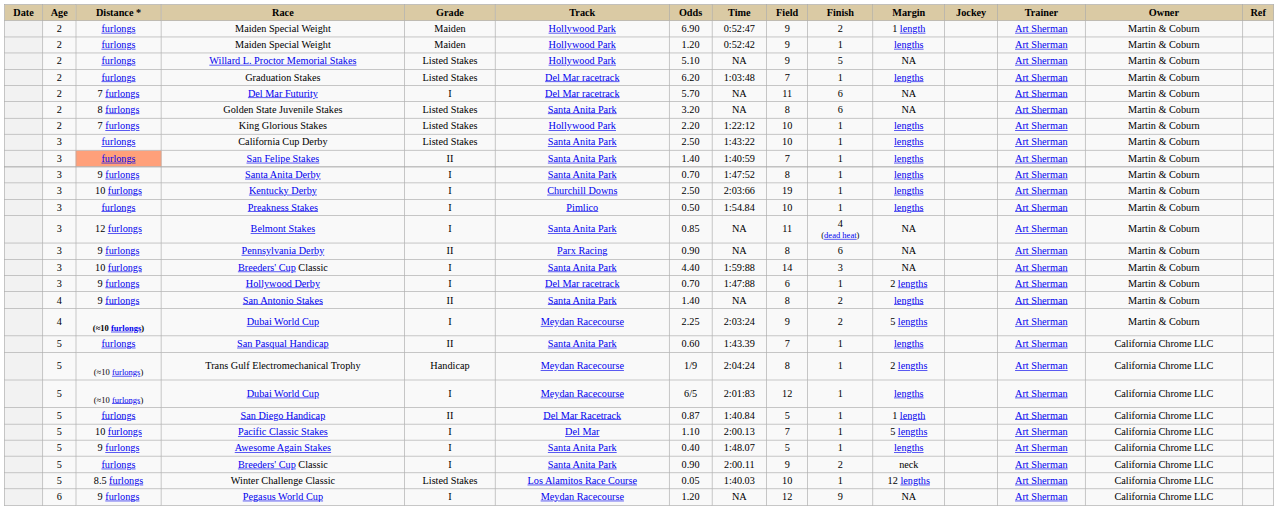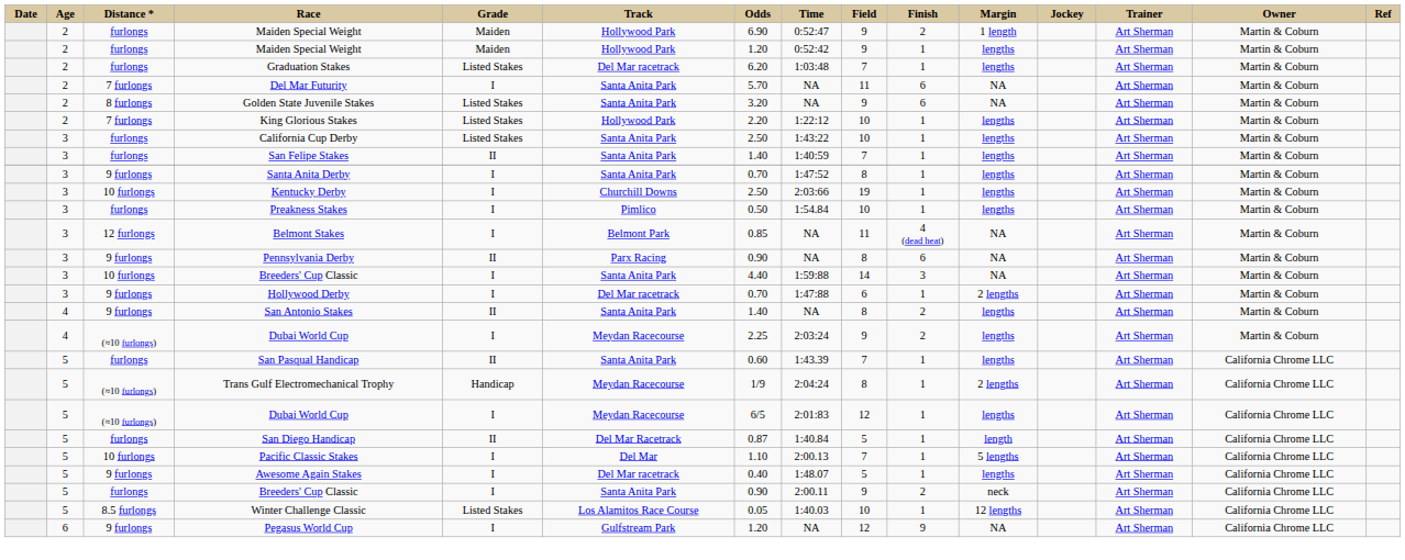 <table class = "wikitable sortable" style="text-align:center; width:100%">
 <tr>
 <th scope="col" style="background:#dacaa4;">Date</th>
 <th scope="col" class="unsortable" style="background:#dacaa4; text-align:center;">Age</th>
 <th scope="col" style="background:#dacaa4;">Distance *</th>
 <th scope="col" style="background:#dacaa4;">Race</th>
 <th scope="col" style="background:#dacaa4;">Grade</th>
 <th scope="col" style="background:#dacaa4;">Track</th>
 <th scope="col" style="background:#dacaa4;">Odds</th>
 <th scope="col" style="background:#dacaa4;">Time</th>
 <th scope="col" style="background:#dacaa4;">Field</th>
 <th scope="col" style="background:#dacaa4;">Finish</th>
 <th scope="col" style="background:#dacaa4;">Margin</th>
 <th scope="col" style="background:#dacaa4;">Jockey</th>
 <th scope="col" style="background:#dacaa4;">Trainer</th>
 <th scope="col" style="background:#dacaa4;">Owner</th>
 <th scope="col" class="unsortable" style="background:#dacaa4;">Ref</th>
 </tr>
 <tr>
 <th scope="row" style="font-weight:normal;"></th>
 <td>2</td>
 <td>  <a href='#'>furlongs</a></td>
 <td>Maiden Special Weight</td>
 <td>Maiden</td>
 <td><a href='#'>Hollywood Park</a></td>
 <td>6.90</td>
 <td>0:52:47</td>
 <td>9</td>
 <td>2</td>
 <td>1 <a href='#'>length</a></td>
 <td></td>
 <td><a href='#'>Art Sherman</a></td>
 <td>Martin & Coburn</td>
 <td></td>
 </tr>
 <tr>
 <th scope="row" style="font-weight:normal;"></th>
 <td>2</td>
 <td> <a href='#'>furlongs</a></td>
 <td>Maiden Special Weight</td>
 <td>Maiden</td>
 <td><a href='#'>Hollywood Park</a></td>
 <td>1.20</td>
 <td>0:52:42</td>
 <td>9</td>
 <td>1</td>
 <td> <a href='#'>lengths</a></td>
 <td></td>
 <td><a href='#'>Art Sherman</a></td>
 <td>Martin & Coburn</td>
 <td></td>
 </tr>
 <tr>
 <th scope="row" style="font-weight:normal;"></th>
 <td>2</td>
 <td> <a href='#'>furlongs</a></td>
-<td><a href='#'>Willard L. Proctor Memorial Stakes</a></td>
-<td>Listed Stakes</td>
-<td><a href='#'>Hollywood Park</a></td>
-<td>5.10</td>
-<td>NA</td>
-<td>9</td>
-<td>5</td>
-<td>NA</td>
-<td></td>
-<td><a href='#'>Art Sherman</a></td>
-<td>Martin & Coburn</td>
-<td></td>
-</tr>
-<tr>
-<th scope="row" style="font-weight:normal;"></th>
-<td>2</td>
-<td> <a href='#'>furlongs</a></td>
 <td>Graduation Stakes</td>
 <td>Listed Stakes</td>
 <td><a href='#'>Del Mar racetrack</a></td>
 <td>6.20</td>
 <td>1:03:48</td>
 <td>7</td>
 <td>1</td>
 <td> <a href='#'>lengths</a></td>
 <td></td>
 <td><a href='#'>Art Sherman</a></td>
 <td>Martin & Coburn</td>
 <td></td>
 </tr>
 <tr>
 <th scope="row" style="font-weight:normal;"></th>
 <td>2</td>
 <td>7 <a href='#'>furlongs</a></td>
 <td><a href='#'>Del Mar Futurity</a></td>
 <td>I</td>
-<td><a href='#'>Del Mar racetrack</a></td>
+<td><a href='#'>Santa Anita Park</a></td>
 <td>5.70</td>
 <td>NA</td>
 <td>11</td>
 <td>6</td>
 <td>NA</td>
 <td></td>
 <td><a href='#'>Art Sherman</a></td>
 <td>Martin & Coburn</td>
 <td></td>
 </tr>
 <tr>
 <th scope="row" style="font-weight:normal;"></th>
 <td>2</td>
 <td>8 <a href='#'>furlongs</a></td>
 <td>Golden State Juvenile Stakes</td>
 <td>Listed Stakes</td>
 <td><a href='#'>Santa Anita Park</a></td>
 <td>3.20</td>
 <td>NA</td>
-<td>8</td>
+<td>9</td>
 <td>6</td>
 <td>NA</td>
 <td></td>
 <td><a href='#'>Art Sherman</a></td>
 <td>Martin & Coburn</td>
 <td></td>
 </tr>
 <tr>
 <th scope="row" style="font-weight:normal;"></th>
 <td>2</td>
 <td>7 <a href='#'>furlongs</a></td>
 <td>King Glorious Stakes</td>
 <td>Listed Stakes</td>
 <td><a href='#'>Hollywood Park</a></td>
 <td>2.20</td>
 <td>1:22:12</td>
 <td>10</td>
 <td>1</td>
 <td> <a href='#'>lengths</a></td>
 <td></td>
 <td><a href='#'>Art Sherman</a></td>
 <td>Martin & Coburn</td>
 <td></td>
 </tr>
 <tr>
 <th scope="row" style="font-weight:normal;"></th>
 <td>3</td>
 <td> <a href='#'>furlongs</a></td>
 <td>California Cup Derby</td>
 <td>Listed Stakes</td>
 <td><a href='#'>Santa Anita Park</a></td>
 <td>2.50</td>
 <td>1:43:22</td>
 <td>10</td>
 <td>1</td>
 <td> <a href='#'>lengths</a></td>
 <td></td>
 <td><a href='#'>Art Sherman</a></td>
 <td>Martin & Coburn</td>
 <td></td>
 </tr>
 <tr>
 <th scope="row" style="font-weight:normal;"></th>
 <td>3</td>
-<td style="background: lightsalmon;"> <a href='#'>furlongs</a></td>
+<td> <a href='#'>furlongs</a></td>
 <td><a href='#'>San Felipe Stakes</a></td>
 <td>II</td>
 <td><a href='#'>Santa Anita Park</a></td>
 <td>1.40</td>
 <td>1:40:59</td>
 <td>7</td>
 <td>1</td>
 <td> <a href='#'>lengths</a></td>
 <td></td>
 <td><a href='#'>Art Sherman</a></td>
 <td>Martin & Coburn</td>
 <td></td>
 </tr>
 <tr>
 </tr>
 <tr>
 <th scope="row" style="font-weight:normal;"></th>
 <td>3</td>
 <td>9 <a href='#'>furlongs</a></td>
 <td><a href='#'>Santa Anita Derby</a></td>
 <td>I</td>
 <td><a href='#'>Santa Anita Park</a></td>
 <td>0.70</td>
 <td>1:47:52</td>
 <td>8</td>
 <td>1</td>
 <td> <a href='#'>lengths</a></td>
 <td></td>
 <td><a href='#'>Art Sherman</a></td>
 <td>Martin & Coburn</td>
 <td></td>
 </tr>
 <tr>
 <th scope="row" style="font-weight:normal;"></th>
 <td>3</td>
 <td>10 <a href='#'>furlongs</a></td>
 <td><a href='#'>Kentucky Derby</a></td>
 <td>I</td>
 <td><a href='#'>Churchill Downs</a></td>
 <td>2.50</td>
 <td>2:03:66</td>
 <td>19</td>
 <td>1</td>
 <td> <a href='#'>lengths</a></td>
 <td></td>
 <td><a href='#'>Art Sherman</a></td>
 <td>Martin & Coburn</td>
 <td></td>
 </tr>
 <tr>
 <th scope="row" style="font-weight:normal;"></th>
 <td>3</td>
 <td> <a href='#'>furlongs</a></td>
 <td><a href='#'>Preakness Stakes</a></td>
 <td>I</td>
 <td><a href='#'>Pimlico</a></td>
 <td>0.50</td>
 <td>1:54.84</td>
 <td>10</td>
 <td>1</td>
 <td> <a href='#'>lengths</a></td>
 <td></td>
 <td><a href='#'>Art Sherman</a></td>
 <td>Martin & Coburn</td>
 <td></td>
 </tr>
 <tr>
 <th scope="row" style="font-weight:normal;"></th>
 <td>3</td>
 <td>12 <a href='#'>furlongs</a></td>
 <td><a href='#'>Belmont Stakes</a></td>
 <td>I</td>
-<td><a href='#'>Santa Anita Park</a></td>
+<td><a href='#'>Belmont Park</a></td>
 <td>0.85</td>
 <td>NA</td>
 <td>11</td>
 <td>4<br><small>(<a href='#'>dead heat</a>)</small></td>
 <td>NA</td>
 <td></td>
 <td><a href='#'>Art Sherman</a></td>
 <td>Martin & Coburn</td>
 <td></td>
 </tr>
 <tr>
 <th scope="row" style="font-weight:normal;"></th>
 <td>3</td>
 <td>9 <a href='#'>furlongs</a></td>
 <td><a href='#'>Pennsylvania Derby</a></td>
 <td>II</td>
 <td><a href='#'>Parx Racing</a></td>
 <td>0.90</td>
 <td>NA</td>
 <td>8</td>
 <td>6</td>
 <td>NA</td>
 <td></td>
 <td><a href='#'>Art Sherman</a></td>
 <td>Martin & Coburn</td>
 <td></td>
 </tr>
 <tr>
 <th scope="row" style="font-weight:normal;"></th>
 <td>3</td>
 <td>10 <a href='#'>furlongs</a></td>
 <td><a href='#'>Breeders' Cup</a> Classic</td>
 <td>I</td>
 <td><a href='#'>Santa Anita Park</a></td>
 <td>4.40</td>
 <td>1:59:88</td>
 <td>14</td>
 <td>3</td>
 <td>NA</td>
 <td></td>
 <td><a href='#'>Art Sherman</a></td>
 <td>Martin & Coburn</td>
 <td></td>
 </tr>
 <tr>
 <th scope="row" style="font-weight:normal;"></th>
 <td>3</td>
 <td>9 <a href='#'>furlongs</a></td>
 <td><a href='#'>Hollywood Derby</a></td>
 <td>I</td>
 <td><a href='#'>Del Mar racetrack</a></td>
 <td>0.70</td>
 <td>1:47:88</td>
 <td>6</td>
 <td>1</td>
 <td>2 <a href='#'>lengths</a></td>
 <td></td>
 <td><a href='#'>Art Sherman</a></td>
 <td>Martin & Coburn</td>
 <td></td>
 </tr>
 <tr>
 <th scope="row" style="font-weight:normal;"></th>
 <td>4</td>
 <td>9 <a href='#'>furlongs</a></td>
 <td><a href='#'>San Antonio Stakes</a></td>
 <td>II</td>
 <td><a href='#'>Santa Anita Park</a></td>
 <td>1.40</td>
 <td>NA</td>
 <td>8</td>
 <td>2</td>
 <td> <a href='#'>lengths</a></td>
 <td></td>
 <td><a href='#'>Art Sherman</a></td>
 <td>Martin & Coburn</td>
 <td></td>
 </tr>
 <tr>
 <th scope="row" style="font-weight:normal;"></th>
 <td>4</td>
-<td><strong><br><small>(≈10 <a href='#'>furlongs</a>)</small></strong></td>
+<td><br><small>(≈10 <a href='#'>furlongs</a>)</small></td>
 <td><a href='#'>Dubai World Cup</a></td>
 <td>I</td>
 <td><a href='#'>Meydan Racecourse</a></td>
 <td>2.25</td>
 <td>2:03:24</td>
 <td>9</td>
 <td>2</td>
-<td> 5 <a href='#'>lengths</a></td>
+<td> <a href='#'>lengths</a></td>
 <td></td>
 <td><a href='#'>Art Sherman</a></td>
 <td>Martin & Coburn</td>
 <td></td>
 </tr>
 <tr>
 <th scope="row" style="font-weight:normal;"></th>
 <td>5</td>
 <td> <a href='#'>furlongs</a></td>
 <td><a href='#'>San Pasqual Handicap</a></td>
 <td>II</td>
 <td><a href='#'>Santa Anita Park</a></td>
 <td>0.60</td>
 <td>1:43.39</td>
 <td>7</td>
 <td>1</td>
 <td> <a href='#'>lengths</a></td>
 <td></td>
 <td><a href='#'>Art Sherman</a></td>
 <td>California Chrome LLC</td>
 <td></td>
 </tr>
 <tr>
 <th scope="row" style="font-weight:normal;"></th>
 <td>5</td>
 <td><br><small>(≈10 <a href='#'>furlongs</a>)</small></td>
 <td>Trans Gulf Electromechanical Trophy</td>
 <td>Handicap</td>
 <td><a href='#'>Meydan Racecourse</a></td>
 <td>1/9</td>
 <td>2:04:24</td>
 <td>8</td>
 <td>1</td>
 <td>2 <a href='#'>lengths</a></td>
 <td></td>
 <td><a href='#'>Art Sherman</a></td>
 <td>California Chrome LLC</td>
 <td></td>
 </tr>
 <tr>
 <th scope="row" style="font-weight:normal;"></th>
 <td>5</td>
 <td><br><small>(≈10 <a href='#'>furlongs</a>)</small></td>
 <td><a href='#'>Dubai World Cup</a></td>
 <td>I</td>
 <td><a href='#'>Meydan Racecourse</a></td>
 <td>6/5</td>
 <td>2:01:83</td>
 <td>12</td>
 <td>1</td>
 <td> <a href='#'>lengths</a></td>
 <td></td>
 <td><a href='#'>Art Sherman</a></td>
 <td>California Chrome LLC</td>
 <td></td>
 </tr>
 <tr>
 <th scope="row" style="font-weight:normal;"></th>
 <td>5</td>
 <td> <a href='#'>furlongs</a></td>
 <td><a href='#'>San Diego Handicap</a></td>
 <td>II</td>
 <td><a href='#'>Del Mar Racetrack</a></td>
 <td>0.87</td>
 <td>1:40.84</td>
 <td>5</td>
 <td>1</td>
-<td>1 <a href='#'>length</a></td>
+<td> <a href='#'>length</a></td>
 <td></td>
 <td><a href='#'>Art Sherman</a></td>
 <td>California Chrome LLC</td>
 <td></td>
 </tr>
 <tr>
 <th scope="row" style="font-weight:normal;"></th>
 <td>5</td>
 <td>10 <a href='#'>furlongs</a></td>
 <td><a href='#'>Pacific Classic Stakes</a></td>
 <td>I</td>
 <td><a href='#'>Del Mar</a></td>
 <td>1.10</td>
 <td>2:00.13</td>
 <td>7</td>
 <td>1</td>
 <td> 5 <a href='#'>lengths</a></td>
 <td></td>
 <td><a href='#'>Art Sherman</a></td>
 <td>California Chrome LLC</td>
 <td></td>
 </tr>
 <tr>
 <th scope="row" style="font-weight:normal;"></th>
 <td>5</td>
 <td> 9 <a href='#'>furlongs</a></td>
 <td><a href='#'>Awesome Again Stakes</a></td>
 <td>I</td>
-<td><a href='#'>Santa Anita Park</a></td>
+<td><a href='#'>Del Mar racetrack</a></td>
 <td>0.40</td>
 <td>1:48.07</td>
 <td>5</td>
 <td>1</td>
 <td> <a href='#'>lengths</a></td>
 <td></td>
 <td><a href='#'>Art Sherman</a></td>
 <td>California Chrome LLC</td>
 <td></td>
 </tr>
 <tr>
 <th scope="row" style="font-weight:normal;"></th>
 <td>5</td>
 <td> <a href='#'>furlongs</a></td>
 <td><a href='#'>Breeders' Cup</a> Classic</td>
 <td>I</td>
 <td><a href='#'>Santa Anita Park</a></td>
 <td>0.90</td>
 <td>2:00.11</td>
 <td>9</td>
 <td>2</td>
 <td>neck</td>
 <td></td>
 <td><a href='#'>Art Sherman</a></td>
 <td>California Chrome LLC</td>
 <td></td>
 </tr>
 <tr>
 <th scope="row" style="font-weight:normal;"></th>
 <td>5</td>
 <td> 8.5 <a href='#'>furlongs</a></td>
 <td>Winter Challenge Classic</td>
 <td>Listed Stakes</td>
 <td><a href='#'>Los Alamitos Race Course</a></td>
 <td>0.05</td>
 <td>1:40.03</td>
 <td>10</td>
 <td>1</td>
 <td> 12 <a href='#'>lengths</a></td>
 <td></td>
 <td><a href='#'>Art Sherman</a></td>
 <td>California Chrome LLC</td>
 <td></td>
 </tr>
 <tr>
 <th scope="row" style="font-weight:normal;"></th>
 <td>6</td>
 <td> 9 <a href='#'>furlongs</a></td>
 <td><a href='#'>Pegasus World Cup</a></td>
 <td>I</td>
-<td><a href='#'>Meydan Racecourse</a></td>
+<td><a href='#'>Gulfstream Park</a></td>
 <td>1.20</td>
 <td>NA</td>
 <td>12</td>
 <td>9</td>
 <td>NA</td>
 <td></td>
 <td><a href='#'>Art Sherman</a></td>
 <td>California Chrome LLC</td>
 <td></td>
 </tr>
 </table>
